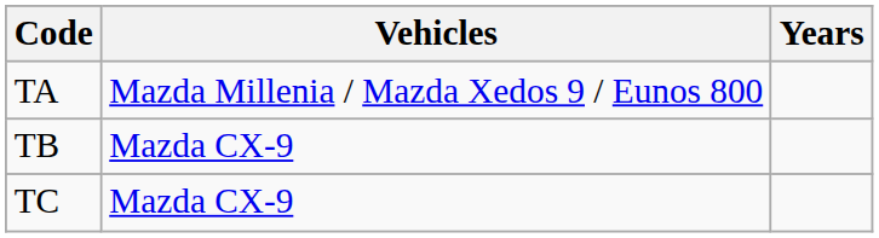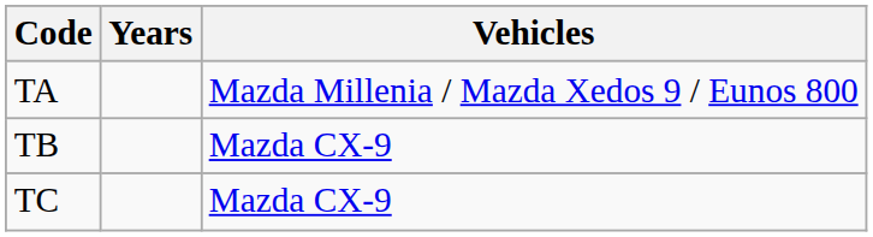 <table class="wikitable">
 <tr>
 <th>Code</th>
+<th>Years</th>
 <th>Vehicles</th>
-<th>Years</th>
 </tr>
 <tr>
 <td>TA</td>
+<td></td>
 <td><a href='#'>Mazda Millenia</a> / <a href='#'>Mazda Xedos 9</a> / <a href='#'>Eunos 800</a></td>
-<td></td>
 </tr>
 <tr>
 <td>TB</td>
+<td></td>
 <td><a href='#'>Mazda CX-9</a></td>
-<td></td>
 </tr>
 <tr>
 <td>TC</td>
+<td></td>
 <td><a href='#'>Mazda CX-9</a></td>
-<td></td>
 </tr>
 </table>
